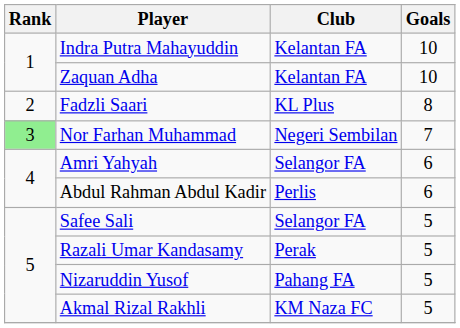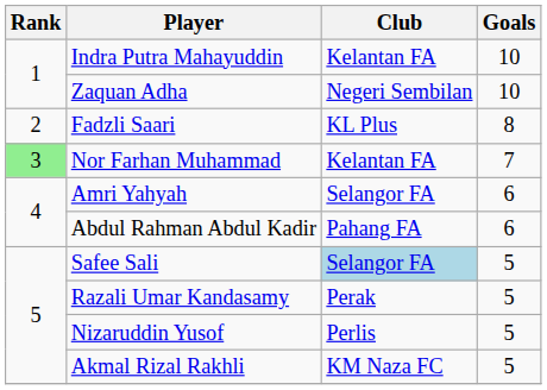 <table class="wikitable" style="text-align:center">
 <tr>
 <th>Rank</th>
 <th>Player</th>
 <th>Club</th>
 <th>Goals</th>
 </tr>
 <tr>
 <td rowspan="2">1</td>
 <td align="left"><a href='#'>Indra Putra Mahayuddin</a></td>
 <td align="left"> <a href='#'>Kelantan FA</a></td>
 <td>10</td>
 </tr>
 <tr>
 <td align="left"><a href='#'>Zaquan Adha</a></td>
-<td align="left"> <a href='#'>Kelantan FA</a></td>
+<td align="left"> <a href='#'>Negeri Sembilan</a></td>
 <td>10</td>
 </tr>
 <tr>
 <td rowspan="1">2</td>
 <td align="left"><a href='#'>Fadzli Saari</a></td>
 <td align="left"> <a href='#'>KL Plus</a></td>
 <td>8</td>
 </tr>
 <tr>
 <td rowspan="1" style="background: lightgreen;">3</td>
 <td align="left"><a href='#'>Nor Farhan Muhammad</a></td>
-<td align="left"> <a href='#'>Negeri Sembilan</a></td>
+<td align="left"> <a href='#'>Kelantan FA</a></td>
 <td>7</td>
 </tr>
 <tr>
 <td rowspan="2">4</td>
 <td align="left"><a href='#'>Amri Yahyah</a></td>
 <td align="left"> <a href='#'>Selangor FA</a></td>
 <td>6</td>
 </tr>
 <tr>
 <td align="left">Abdul Rahman Abdul Kadir</td>
-<td align="left"> <a href='#'>Perlis</a></td>
+<td align="left"> <a href='#'>Pahang FA</a></td>
 <td>6</td>
 </tr>
 <tr>
 <td rowspan="4">5</td>
 <td align="left"><a href='#'>Safee Sali</a></td>
-<td align="left"> <a href='#'>Selangor FA</a></td>
+<td align="left" style="background: lightblue;"> <a href='#'>Selangor FA</a></td>
 <td>5</td>
 </tr>
 <tr>
 <td align="left"><a href='#'>Razali Umar Kandasamy</a></td>
 <td align="left"> <a href='#'>Perak</a></td>
 <td>5</td>
 </tr>
 <tr>
 <td align="left"><a href='#'>Nizaruddin Yusof</a></td>
-<td align="left"> <a href='#'>Pahang FA</a></td>
+<td align="left"> <a href='#'>Perlis</a></td>
 <td>5</td>
 </tr>
 <tr>
 <td align="left"><a href='#'>Akmal Rizal Rakhli</a></td>
 <td align="left"> <a href='#'>KM Naza FC</a></td>
 <td>5</td>
 </tr>
 <tr>
 </tr>
 </table>
